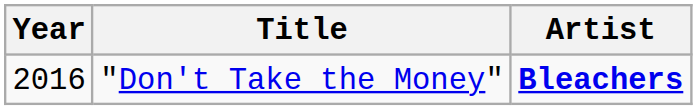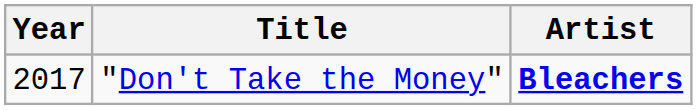 <table class="wikitable sortable">
 <tr>
 <th>Year</th>
 <th>Title</th>
 <th>Artist</th>
 </tr>
 <tr>
-<td>2016</td>
+<td>2017</td>
 <td>"<a href='#'>Don't Take the Money</a>"</td>
 <td><strong><a href='#'>Bleachers</a></strong></td>
 </tr>
 </table>
